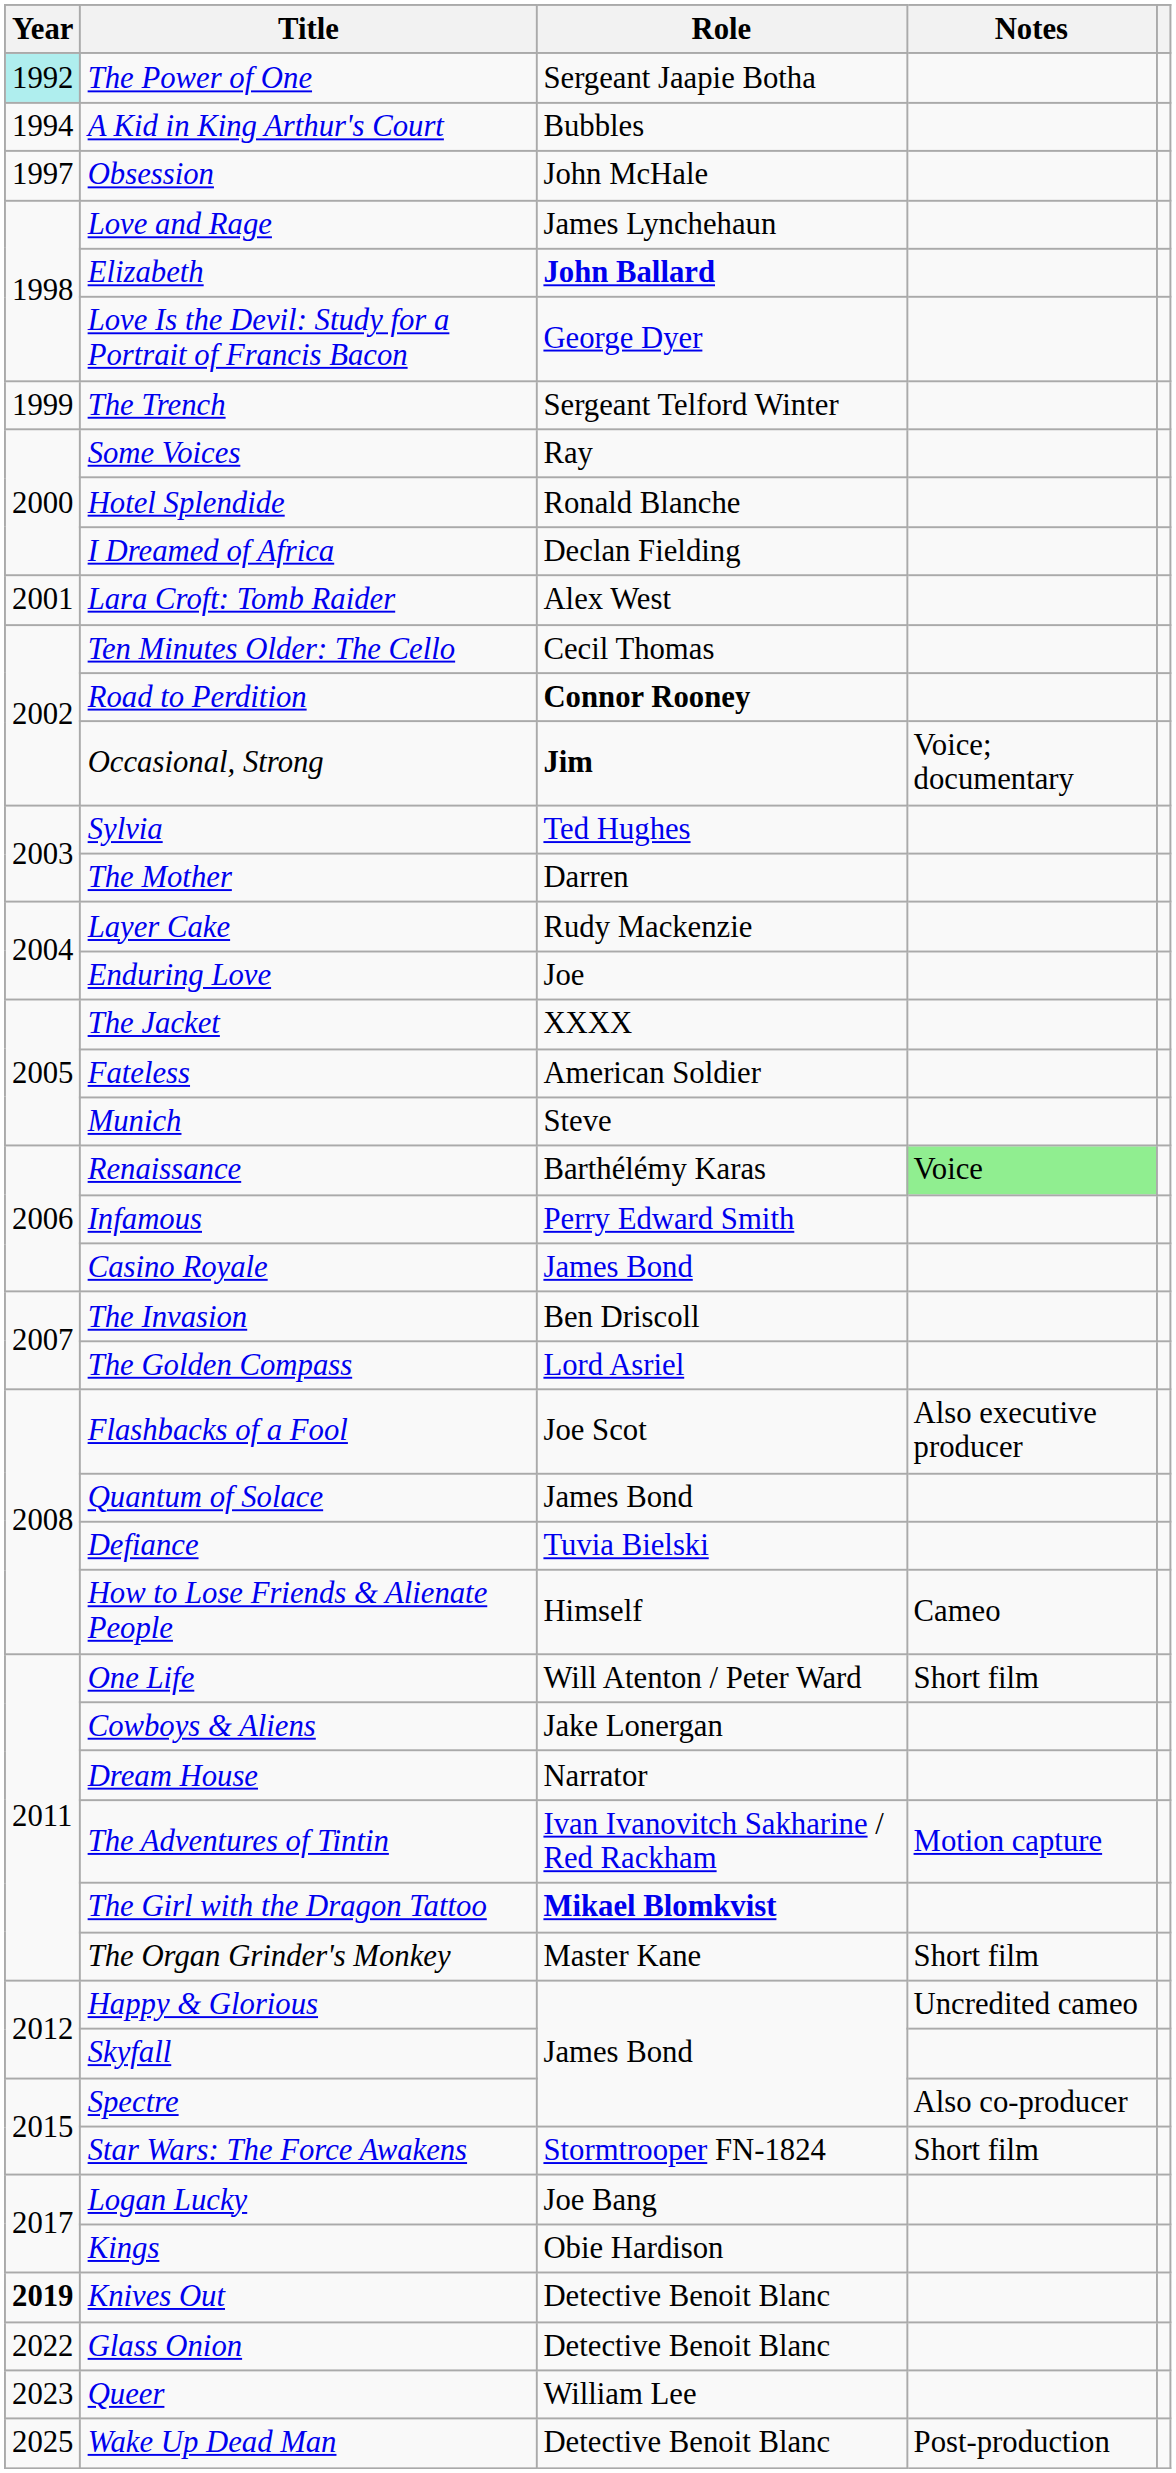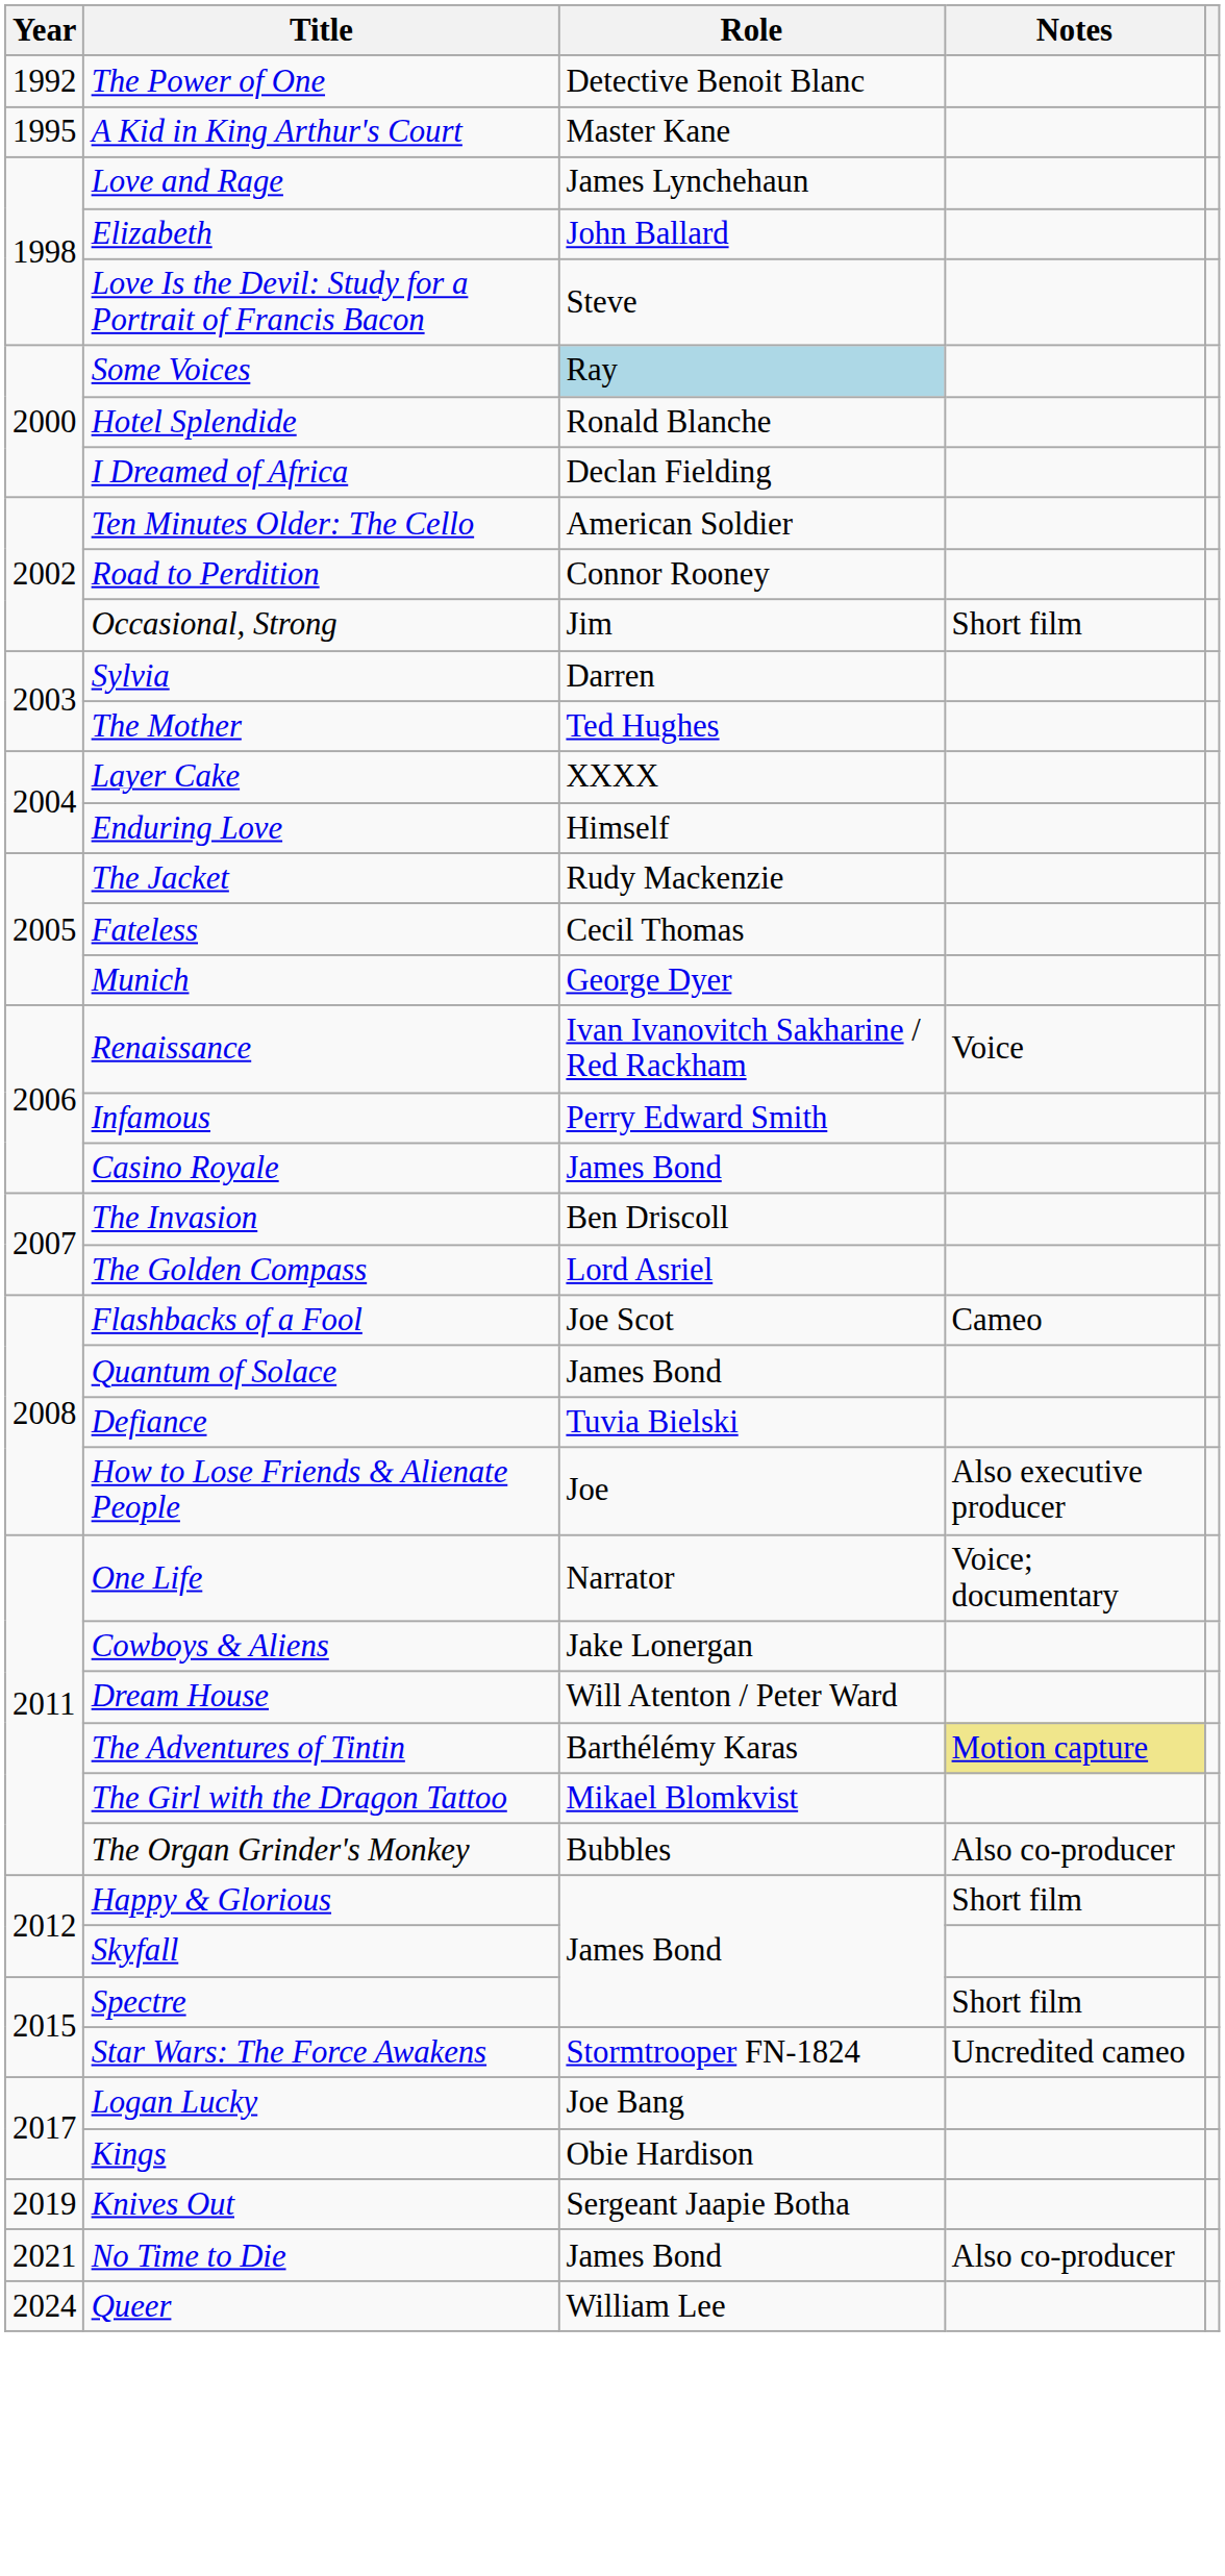 <table class="wikitable sortable">
 <tr>
 <th>Year</th>
 <th>Title</th>
 <th>Role</th>
 <th class="unsortable">Notes</th>
 <th class="unsortable"></th>
 </tr>
 <tr>
-<td style="background: paleturquoise;">1992</td>
+<td>1992</td>
 <td><em><a href='#'>The Power of One</a></em></td>
-<td>Sergeant Jaapie Botha</td>
+<td>Detective Benoit Blanc</td>
 <td></td>
 <td></td>
 </tr>
 <tr>
-<td>1994</td>
+<td>1995</td>
 <td><em><a href='#'>A Kid in King Arthur's Court</a></em></td>
-<td>Bubbles</td>
-<td></td>
-<td></td>
-</tr>
-<tr>
-<td>1997</td>
-<td><em><a href='#'>Obsession</a></em></td>
-<td>John McHale</td>
+<td>Master Kane</td>
 <td></td>
 <td></td>
 </tr>
 <tr>
 <td rowspan="3">1998</td>
 <td><em><a href='#'>Love and Rage</a></em></td>
 <td>James Lynchehaun</td>
 <td></td>
 <td></td>
 </tr>
 <tr>
 <td><em><a href='#'>Elizabeth</a></em></td>
-<td><strong><a href='#'>John Ballard</a></strong></td>
+<td><a href='#'>John Ballard</a></td>
 <td></td>
 <td></td>
 </tr>
 <tr>
 <td><em><a href='#'>Love Is the Devil: Study for a Portrait of Francis Bacon</a></em></td>
-<td><a href='#'>George Dyer</a></td>
-<td></td>
-<td></td>
-</tr>
-<tr>
-<td>1999</td>
-<td><em><a href='#'>The Trench</a></em></td>
-<td>Sergeant Telford Winter</td>
+<td>Steve</td>
 <td></td>
 <td></td>
 </tr>
 <tr>
 <td rowspan="3">2000</td>
 <td><em><a href='#'>Some Voices</a></em></td>
-<td>Ray</td>
+<td style="background: lightblue;">Ray</td>
 <td></td>
 <td></td>
 </tr>
 <tr>
 <td><em><a href='#'>Hotel Splendide</a></em></td>
 <td>Ronald Blanche</td>
 <td></td>
 <td></td>
 </tr>
 <tr>
 <td><em><a href='#'>I Dreamed of Africa</a></em></td>
 <td>Declan Fielding</td>
 <td></td>
 <td></td>
 </tr>
 <tr>
-<td>2001</td>
-<td><em><a href='#'>Lara Croft: Tomb Raider</a></em></td>
-<td>Alex West</td>
-<td></td>
-<td></td>
-</tr>
-<tr>
 <td rowspan="3">2002</td>
 <td><em><a href='#'>Ten Minutes Older: The Cello</a></em></td>
-<td>Cecil Thomas</td>
+<td>American Soldier</td>
 <td></td>
 <td></td>
 </tr>
 <tr>
 <td><em><a href='#'>Road to Perdition</a></em></td>
-<td><strong>Connor Rooney</strong></td>
+<td>Connor Rooney</td>
 <td></td>
 <td></td>
 </tr>
 <tr>
 <td><em>Occasional, Strong</em></td>
-<td><strong>Jim</strong></td>
-<td>Voice; documentary</td>
+<td>Jim</td>
+<td>Short film</td>
 <td></td>
 </tr>
 <tr>
 <td rowspan="2">2003</td>
 <td><em><a href='#'>Sylvia</a></em></td>
-<td><a href='#'>Ted Hughes</a></td>
+<td>Darren</td>
 <td></td>
 <td></td>
 </tr>
 <tr>
 <td><em><a href='#'>The Mother</a></em></td>
-<td>Darren</td>
+<td><a href='#'>Ted Hughes</a></td>
 <td></td>
 <td></td>
 </tr>
 <tr>
 <td rowspan="2">2004</td>
 <td><em><a href='#'>Layer Cake</a></em></td>
-<td>Rudy Mackenzie</td>
+<td>XXXX</td>
 <td></td>
 <td></td>
 </tr>
 <tr>
 <td><em><a href='#'>Enduring Love</a></em></td>
-<td>Joe</td>
+<td>Himself</td>
 <td></td>
 <td></td>
 </tr>
 <tr>
 <td rowspan="3">2005</td>
 <td><em><a href='#'>The Jacket</a></em></td>
-<td>XXXX</td>
+<td>Rudy Mackenzie</td>
 <td></td>
 <td></td>
 </tr>
 <tr>
 <td><em><a href='#'>Fateless</a></em></td>
-<td>American Soldier</td>
+<td>Cecil Thomas</td>
 <td></td>
 <td></td>
 </tr>
 <tr>
 <td><em><a href='#'>Munich</a></em></td>
-<td>Steve</td>
+<td><a href='#'>George Dyer</a></td>
 <td></td>
 <td></td>
 </tr>
 <tr>
 <td rowspan="3">2006</td>
 <td><em><a href='#'>Renaissance</a></em></td>
-<td>Barthélémy Karas</td>
-<td style="background: lightgreen;">Voice</td>
+<td><a href='#'>Ivan Ivanovitch Sakharine</a> / <a href='#'>Red Rackham</a></td>
+<td>Voice</td>
 <td></td>
 </tr>
 <tr>
 <td><em><a href='#'>Infamous</a></em></td>
 <td><a href='#'>Perry Edward Smith</a></td>
 <td></td>
 <td></td>
 </tr>
 <tr>
 <td><em><a href='#'>Casino Royale</a></em></td>
 <td><a href='#'>James Bond</a></td>
 <td></td>
 <td></td>
 </tr>
 <tr>
 <td rowspan="2">2007</td>
 <td><em><a href='#'>The Invasion</a></em></td>
 <td>Ben Driscoll</td>
 <td></td>
 <td></td>
 </tr>
 <tr>
 <td><em><a href='#'>The Golden Compass</a></em></td>
 <td><a href='#'>Lord Asriel</a></td>
 <td></td>
 <td></td>
 </tr>
 <tr>
 <td rowspan="4">2008</td>
 <td><em><a href='#'>Flashbacks of a Fool</a></em></td>
 <td>Joe Scot</td>
-<td>Also executive producer</td>
+<td>Cameo</td>
 <td></td>
 </tr>
 <tr>
 <td><em><a href='#'>Quantum of Solace</a></em></td>
 <td>James Bond</td>
 <td></td>
 <td></td>
 </tr>
 <tr>
 <td><em><a href='#'>Defiance</a></em></td>
 <td><a href='#'>Tuvia Bielski</a></td>
 <td></td>
 <td></td>
 </tr>
 <tr>
 <td><em><a href='#'>How to Lose Friends & Alienate People</a></em></td>
-<td>Himself</td>
-<td>Cameo</td>
+<td>Joe</td>
+<td>Also executive producer</td>
 <td></td>
 </tr>
 <tr>
 <td rowspan="6">2011</td>
 <td><em><a href='#'>One Life</a></em></td>
-<td>Will Atenton / Peter Ward</td>
-<td>Short film</td>
+<td>Narrator</td>
+<td>Voice; documentary</td>
 <td></td>
 </tr>
 <tr>
 <td><em><a href='#'>Cowboys & Aliens</a></em></td>
 <td>Jake Lonergan</td>
 <td></td>
 <td></td>
 </tr>
 <tr>
 <td><em><a href='#'>Dream House</a></em></td>
-<td>Narrator</td>
+<td>Will Atenton / Peter Ward</td>
 <td></td>
 <td></td>
 </tr>
 <tr>
 <td><em><a href='#'>The Adventures of Tintin</a></em></td>
-<td><a href='#'>Ivan Ivanovitch Sakharine</a> / <a href='#'>Red Rackham</a></td>
-<td><a href='#'>Motion capture</a></td>
+<td>Barthélémy Karas</td>
+<td style="background: khaki;"><a href='#'>Motion capture</a></td>
 <td></td>
 </tr>
 <tr>
 <td><em><a href='#'>The Girl with the Dragon Tattoo</a></em></td>
-<td><strong><a href='#'>Mikael Blomkvist</a></strong></td>
+<td><a href='#'>Mikael Blomkvist</a></td>
 <td></td>
 <td></td>
 </tr>
 <tr>
 <td><em>The Organ Grinder's Monkey</em></td>
-<td>Master Kane</td>
-<td>Short film</td>
+<td>Bubbles</td>
+<td>Also co-producer</td>
 <td></td>
 </tr>
 <tr>
 <td rowspan="2">2012</td>
 <td><em><a href='#'>Happy & Glorious</a></em></td>
 <td rowspan="3">James Bond</td>
-<td>Uncredited cameo</td>
+<td>Short film</td>
 <td></td>
 </tr>
 <tr>
 <td><em><a href='#'>Skyfall</a></em></td>
 <td></td>
 <td></td>
 </tr>
 <tr>
 <td rowspan="2">2015</td>
 <td><em><a href='#'>Spectre</a></em></td>
-<td>Also co-producer</td>
+<td>Short film</td>
 <td></td>
 </tr>
 <tr>
 <td><em><a href='#'>Star Wars: The Force Awakens</a></em></td>
 <td><a href='#'>Stormtrooper</a> FN-1824</td>
-<td>Short film</td>
+<td>Uncredited cameo</td>
 <td></td>
 </tr>
 <tr>
 <td rowspan="2">2017</td>
 <td><em><a href='#'>Logan Lucky</a></em></td>
 <td>Joe Bang</td>
 <td></td>
 <td></td>
 </tr>
 <tr>
 <td><em><a href='#'>Kings</a></em></td>
 <td>Obie Hardison</td>
 <td></td>
 <td></td>
 </tr>
 <tr>
-<td><strong>2019</strong></td>
+<td>2019</td>
 <td><em><a href='#'>Knives Out</a></em></td>
-<td>Detective Benoit Blanc</td>
+<td>Sergeant Jaapie Botha</td>
 <td></td>
 <td></td>
 </tr>
 <tr>
-<td>2022</td>
-<td><em><a href='#'>Glass Onion</a></em></td>
-<td>Detective Benoit Blanc</td>
-<td></td>
+<td>2021</td>
+<td><em><a href='#'>No Time to Die</a></em></td>
+<td>James Bond</td>
+<td>Also co-producer</td>
 <td></td>
 </tr>
 <tr>
-<td>2023</td>
+<td>2024</td>
 <td><em><a href='#'>Queer</a></em></td>
 <td>William Lee</td>
 <td></td>
 <td></td>
 </tr>
-<tr>
-<td>2025</td>
-<td><em><a href='#'>Wake Up Dead Man</a></em></td>
-<td>Detective Benoit Blanc</td>
-<td>Post-production</td>
-<td></td>
-</tr>
 </table>
